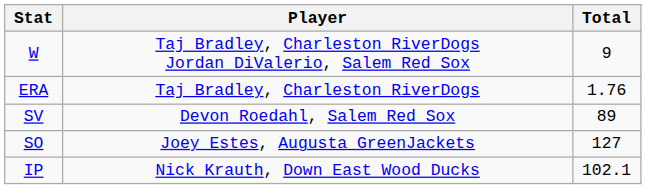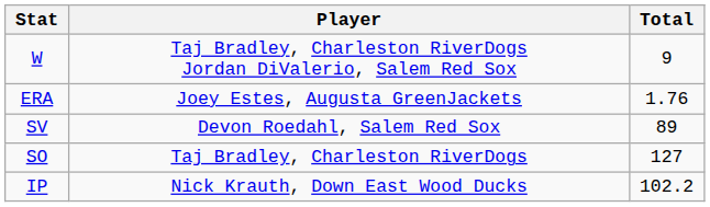 <table class="wikitable" width="40%" style="text-align:center;">
 <tr>
 <th width="5%">Stat</th>
 <th width="60%">Player</th>
 <th width="5%">Total</th>
 </tr>
 <tr>
 <td><a href='#'>W</a></td>
 <td><a href='#'>Taj Bradley</a>, <a href='#'>Charleston RiverDogs</a> <br> <a href='#'>Jordan DiValerio</a>, <a href='#'>Salem Red Sox</a></td>
 <td>9</td>
 </tr>
 <tr>
 <td><a href='#'>ERA</a></td>
-<td><a href='#'>Taj Bradley</a>, <a href='#'>Charleston RiverDogs</a></td>
+<td><a href='#'>Joey Estes</a>, <a href='#'>Augusta GreenJackets</a></td>
 <td>1.76</td>
 </tr>
 <tr>
 <td><a href='#'>SV</a></td>
 <td><a href='#'>Devon Roedahl</a>, <a href='#'>Salem Red Sox</a></td>
 <td>89</td>
 </tr>
 <tr>
 <td><a href='#'>SO</a></td>
-<td><a href='#'>Joey Estes</a>, <a href='#'>Augusta GreenJackets</a></td>
+<td><a href='#'>Taj Bradley</a>, <a href='#'>Charleston RiverDogs</a></td>
 <td>127</td>
 </tr>
 <tr>
 <td><a href='#'>IP</a></td>
 <td><a href='#'>Nick Krauth</a>, <a href='#'>Down East Wood Ducks</a></td>
-<td>102.1</td>
+<td>102.2</td>
 </tr>
 </table>
